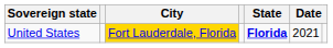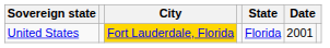 <table class="wikitable">
 <tr>
 <th>Sovereign state</th>
 <th></th>
 <th>City</th>
 <th></th>
 <th>State</th>
 <th colspan=2>Date</th>
 </tr>
 <tr>
 <td> <a href='#'>United States</a></td>
 <td></td>
 <td style="background: gold;"><a href='#'>Fort Lauderdale, Florida</a></td>
 <td></td>
-<td><strong><a href='#'>Florida</a></strong></td>
-<td>2021</td>
+<td><a href='#'>Florida</a></td>
+<td>2001</td>
 <td></td>
 </tr>
 </table>
